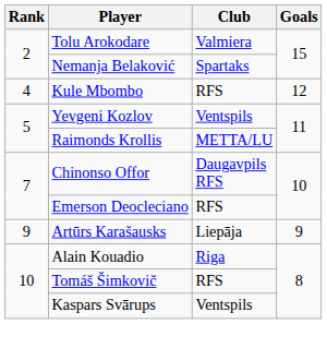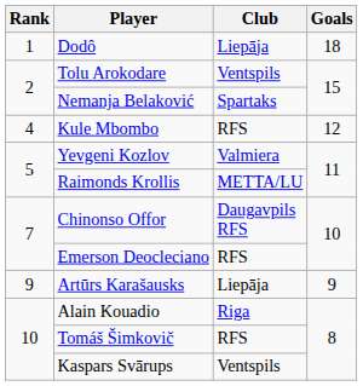 <table class="wikitable" style="text-align:center">
 <tr>
 <th>Rank</th>
 <th>Player</th>
 <th>Club</th>
 <th>Goals</th>
 </tr>
 <tr>
+<td>1</td>
+<td align="left"> <a href='#'>Dodô</a></td>
+<td align="left"><a href='#'>Liepāja</a></td>
+<td>18</td>
+</tr>
+<tr>
 <td rowspan=2>2</td>
 <td align="left"> <a href='#'>Tolu Arokodare</a></td>
-<td align="left"><a href='#'>Valmiera</a></td>
+<td align="left"><a href='#'>Ventspils</a></td>
 <td rowspan=2>15</td>
 </tr>
 <tr>
 <td align="left"> <a href='#'>Nemanja Belaković</a></td>
 <td align="left"><a href='#'>Spartaks</a></td>
 </tr>
 <tr>
 <td>4</td>
 <td align="left"> <a href='#'>Kule Mbombo</a></td>
 <td align="left">RFS</td>
 <td>12</td>
 </tr>
 <tr>
 <td rowspan=2>5</td>
 <td align="left"> <a href='#'>Yevgeni Kozlov</a></td>
-<td align="left"><a href='#'>Ventspils</a></td>
+<td align="left"><a href='#'>Valmiera</a></td>
 <td rowspan=2>11</td>
 </tr>
 <tr>
 <td align="left"> <a href='#'>Raimonds Krollis</a></td>
 <td align="left"><a href='#'>METTA/LU</a></td>
 </tr>
 <tr>
 <td rowspan=2>7</td>
 <td align="left"> <a href='#'>Chinonso Offor</a></td>
 <td align=left><a href='#'>Daugavpils</a><br><a href='#'>RFS</a></td>
 <td rowspan=2>10</td>
 </tr>
 <tr>
 <td align="left"> <a href='#'>Emerson Deocleciano</a></td>
 <td align="left">RFS</td>
 </tr>
 <tr>
 <td>9</td>
 <td align="left"> <a href='#'>Artūrs Karašausks</a></td>
 <td align="left">Liepāja</td>
 <td>9</td>
 </tr>
 <tr>
 <td rowspan=3>10</td>
 <td align="left"> Alain Kouadio</td>
 <td align="left"><a href='#'>Riga</a></td>
 <td rowspan=3>8</td>
 </tr>
 <tr>
 <td align="left"> <a href='#'>Tomáš Šimkovič</a></td>
 <td align="left">RFS</td>
 </tr>
 <tr>
 <td align="left"> Kaspars Svārups</td>
 <td align="left">Ventspils</td>
 </tr>
 </table>
